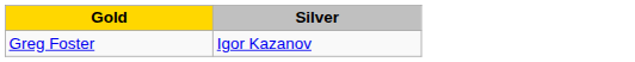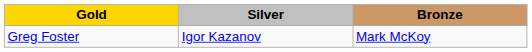 <table class="wikitable" style="text-align:left">
 <tr align="center">
 <td width=200 bgcolor=gold><strong>Gold</strong></td>
 <td width=200 bgcolor=silver><strong>Silver</strong></td>
+<td width=200 bgcolor=CC9966><strong>Bronze</strong></td>
 </tr>
 <tr>
 <td><a href='#'>Greg Foster</a><br><em></em></td>
 <td><a href='#'>Igor Kazanov</a><br><em></em></td>
+<td><a href='#'>Mark McKoy</a><br><em></em></td>
 </tr>
 </table>
